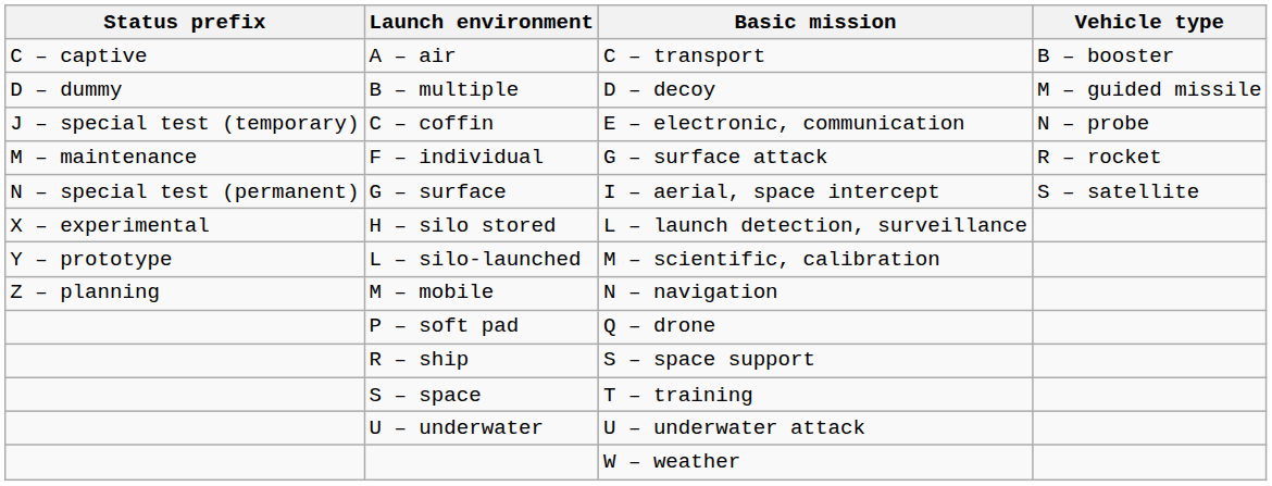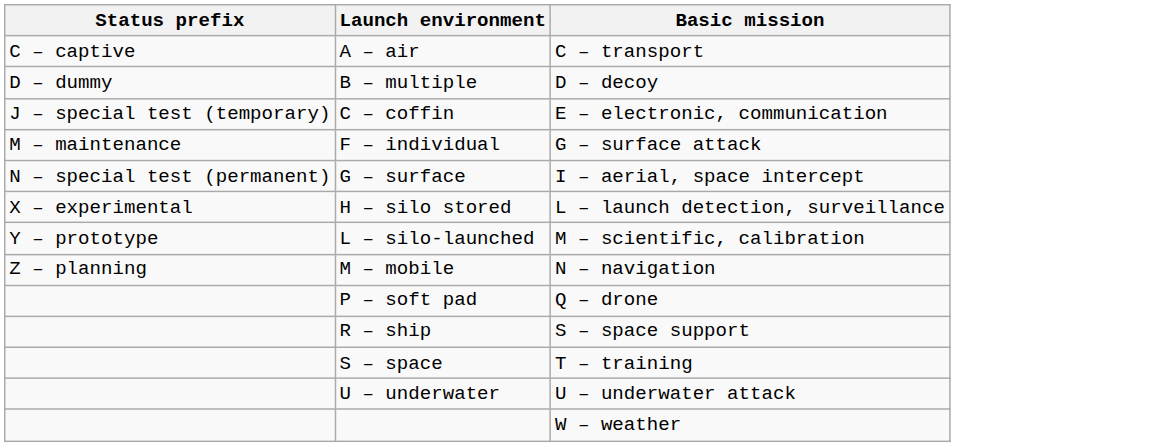 <table class="wikitable">
 <tr>
 <th>Status prefix</th>
 <th>Launch environment</th>
 <th>Basic mission</th>
-<th>Vehicle type</th>
 </tr>
 <tr>
 <td>C – captive</td>
 <td>A – air</td>
 <td>C – transport</td>
-<td>B – booster</td>
 </tr>
 <tr>
 <td>D – dummy</td>
 <td>B – multiple</td>
 <td>D – decoy</td>
-<td>M – guided missile</td>
 </tr>
 <tr>
 <td>J – special test (temporary)</td>
 <td>C – coffin</td>
 <td>E – electronic, communication</td>
-<td>N – probe</td>
 </tr>
 <tr>
 <td>M – maintenance</td>
 <td>F – individual</td>
 <td>G – surface attack</td>
-<td>R – rocket</td>
 </tr>
 <tr>
 <td>N – special test (permanent)</td>
 <td>G – surface</td>
 <td>I – aerial, space intercept</td>
-<td>S – satellite</td>
 </tr>
 <tr>
 <td>X – experimental</td>
 <td>H – silo stored</td>
 <td>L – launch detection, surveillance</td>
-<td></td>
 </tr>
 <tr>
 <td>Y – prototype</td>
 <td>L – silo-launched</td>
 <td>M – scientific, calibration</td>
-<td></td>
 </tr>
 <tr>
 <td>Z – planning</td>
 <td>M – mobile</td>
 <td>N – navigation</td>
-<td></td>
 </tr>
 <tr>
 <td></td>
 <td>P – soft pad</td>
 <td>Q – drone</td>
-<td></td>
 </tr>
 <tr>
 <td></td>
 <td>R – ship</td>
 <td>S – space support</td>
-<td></td>
 </tr>
 <tr>
 <td></td>
 <td>S – space</td>
 <td>T – training</td>
-<td></td>
 </tr>
 <tr>
 <td></td>
 <td>U – underwater</td>
 <td>U – underwater attack</td>
-<td></td>
 </tr>
 <tr>
 <td></td>
 <td></td>
 <td>W – weather</td>
-<td></td>
 </tr>
 </table>
